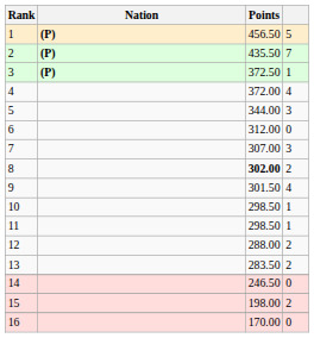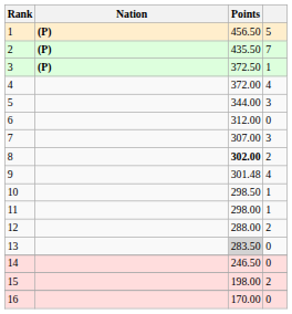 <table class="wikitable" style="text-align: left; font-size:90%">
 <tr>
 <th width="25">Rank</th>
 <th width="250">Nation</th>
 <th width="25">Points</th>
 <th width="25"></th>
 </tr>
 <tr align="left" valign="top" bgcolor=#ffeecc>
 <td align="left">1</td>
 <td><strong> (P)</strong></td>
 <td>456.50</td>
 <td>5</td>
 </tr>
 <tr bgcolor=#ddffdd>
 <td align="left">2</td>
 <td><strong> (P)</strong></td>
 <td>435.50</td>
 <td>7</td>
 </tr>
 <tr bgcolor=#ddffdd>
 <td align="left">3</td>
 <td><strong> (P)</strong></td>
 <td>372.50</td>
 <td>1</td>
 </tr>
 <tr>
 <td align="left">4</td>
 <td></td>
 <td>372.00</td>
 <td>4</td>
 </tr>
 <tr>
 <td align="left">5</td>
 <td></td>
 <td>344.00</td>
 <td>3</td>
 </tr>
 <tr>
 <td align="left">6</td>
 <td></td>
 <td>312.00</td>
 <td>0</td>
 </tr>
 <tr>
 <td align="left">7</td>
 <td></td>
 <td>307.00</td>
 <td>3</td>
 </tr>
 <tr>
 <td align="left">8</td>
 <td></td>
 <td><strong>302.00</strong></td>
 <td>2</td>
 </tr>
 <tr>
 <td align="left">9</td>
 <td></td>
-<td>301.50</td>
+<td>301.48</td>
 <td>4</td>
 </tr>
 <tr>
 <td align="left">10</td>
 <td></td>
 <td>298.50</td>
 <td>1</td>
 </tr>
 <tr>
 <td align="left">11</td>
 <td></td>
-<td>298.50</td>
+<td>298.00</td>
 <td>1</td>
 </tr>
 <tr>
 <td align="left">12</td>
 <td></td>
 <td>288.00</td>
 <td>2</td>
 </tr>
 <tr>
 <td align="left">13</td>
 <td></td>
-<td>283.50</td>
-<td>2</td>
+<td style="background: lightgrey;">283.50</td>
+<td>0</td>
 </tr>
 <tr>
 </tr>
 <tr bgcolor=#ffdddd>
 <td align="left">14</td>
 <td></td>
 <td>246.50</td>
 <td>0</td>
 </tr>
 <tr>
 </tr>
 <tr bgcolor=#ffdddd>
 <td align="left">15</td>
 <td></td>
 <td>198.00</td>
 <td>2</td>
 </tr>
 <tr>
 </tr>
 <tr bgcolor=#ffdddd>
 <td align="left">16</td>
 <td></td>
 <td>170.00</td>
 <td>0</td>
 </tr>
 </table>
